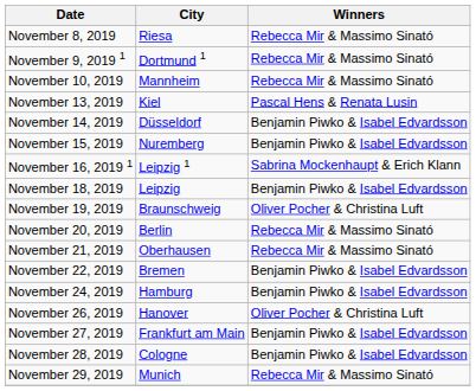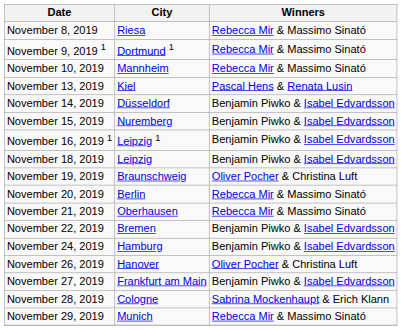 <table class="wikitable">
 <tr>
 <th>Date</th>
 <th>City</th>
 <th>Winners</th>
 </tr>
 <tr>
 <td>November 8, 2019</td>
 <td><a href='#'>Riesa</a></td>
 <td><a href='#'>Rebecca Mir</a> & Massimo Sinató</td>
 </tr>
 <tr>
 <td>November 9, 2019 <sup>1</sup></td>
 <td><a href='#'>Dortmund</a> <sup>1</sup></td>
 <td><a href='#'>Rebecca Mir</a> & Massimo Sinató</td>
 </tr>
 <tr>
 <td>November 10, 2019</td>
 <td><a href='#'>Mannheim</a></td>
 <td><a href='#'>Rebecca Mir</a> & Massimo Sinató</td>
 </tr>
 <tr>
 <td>November 13, 2019</td>
 <td><a href='#'>Kiel</a></td>
 <td><a href='#'>Pascal Hens</a> & <a href='#'>Renata Lusin</a></td>
 </tr>
 <tr>
 <td>November 14, 2019</td>
 <td><a href='#'>Düsseldorf</a></td>
 <td>Benjamin Piwko & <a href='#'>Isabel Edvardsson</a></td>
 </tr>
 <tr>
 <td>November 15, 2019</td>
 <td><a href='#'>Nuremberg</a></td>
 <td>Benjamin Piwko & <a href='#'>Isabel Edvardsson</a></td>
 </tr>
 <tr>
 <td>November 16, 2019 <sup>1</sup></td>
 <td><a href='#'>Leipzig</a> <sup>1</sup></td>
-<td><a href='#'>Sabrina Mockenhaupt</a> & Erich Klann</td>
+<td>Benjamin Piwko & <a href='#'>Isabel Edvardsson</a></td>
 </tr>
 <tr>
 <td>November 18, 2019</td>
 <td><a href='#'>Leipzig</a></td>
 <td>Benjamin Piwko & <a href='#'>Isabel Edvardsson</a></td>
 </tr>
 <tr>
 <td>November 19, 2019</td>
 <td><a href='#'>Braunschweig</a></td>
 <td><a href='#'>Oliver Pocher</a> & Christina Luft</td>
 </tr>
 <tr>
 <td>November 20, 2019</td>
 <td><a href='#'>Berlin</a></td>
 <td><a href='#'>Rebecca Mir</a> & Massimo Sinató</td>
 </tr>
 <tr>
 <td>November 21, 2019</td>
 <td><a href='#'>Oberhausen</a></td>
 <td><a href='#'>Rebecca Mir</a> & Massimo Sinató</td>
 </tr>
 <tr>
 <td>November 22, 2019</td>
 <td><a href='#'>Bremen</a></td>
 <td>Benjamin Piwko & <a href='#'>Isabel Edvardsson</a></td>
 </tr>
 <tr>
 <td>November 24, 2019</td>
 <td><a href='#'>Hamburg</a></td>
 <td>Benjamin Piwko & <a href='#'>Isabel Edvardsson</a></td>
 </tr>
 <tr>
 <td>November 26, 2019</td>
 <td><a href='#'>Hanover</a></td>
 <td><a href='#'>Oliver Pocher</a> & Christina Luft</td>
 </tr>
 <tr>
 <td>November 27, 2019</td>
 <td><a href='#'>Frankfurt am Main</a></td>
 <td>Benjamin Piwko & <a href='#'>Isabel Edvardsson</a></td>
 </tr>
 <tr>
 <td>November 28, 2019</td>
 <td><a href='#'>Cologne</a></td>
-<td>Benjamin Piwko & <a href='#'>Isabel Edvardsson</a></td>
+<td><a href='#'>Sabrina Mockenhaupt</a> & Erich Klann</td>
 </tr>
 <tr>
 <td>November 29, 2019</td>
 <td><a href='#'>Munich</a></td>
 <td><a href='#'>Rebecca Mir</a> & Massimo Sinató</td>
 </tr>
 <tr>
 </tr>
 </table>
